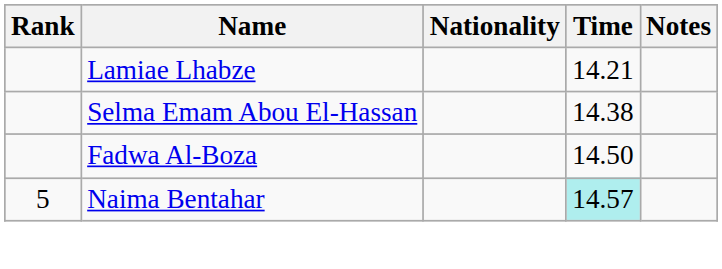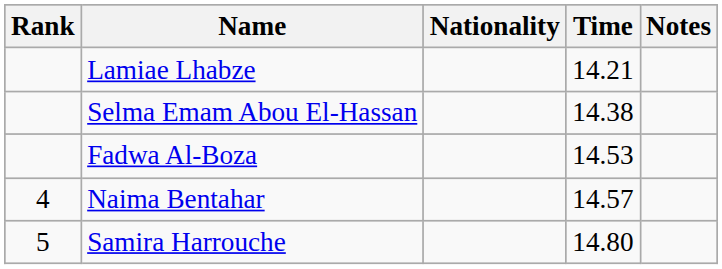 <table class="wikitable sortable" style="text-align:center">
 <tr>
 <th>Rank</th>
 <th>Name</th>
 <th>Nationality</th>
 <th>Time</th>
 <th>Notes</th>
 </tr>
 <tr>
 <td></td>
 <td align=left><a href='#'>Lamiae Lhabze</a></td>
 <td align=left></td>
 <td>14.21</td>
 <td></td>
 </tr>
 <tr>
 <td></td>
 <td align=left><a href='#'>Selma Emam Abou El-Hassan</a></td>
 <td align=left></td>
 <td>14.38</td>
 <td></td>
 </tr>
 <tr>
 <td></td>
 <td align=left><a href='#'>Fadwa Al-Boza</a></td>
 <td align=left></td>
-<td>14.50</td>
+<td>14.53</td>
+<td></td>
+</tr>
+<tr>
+<td>4</td>
+<td align=left><a href='#'>Naima Bentahar</a></td>
+<td align=left></td>
+<td>14.57</td>
 <td></td>
 </tr>
 <tr>
 <td>5</td>
-<td align=left><a href='#'>Naima Bentahar</a></td>
+<td align=left><a href='#'>Samira Harrouche</a></td>
 <td align=left></td>
-<td style="background: paleturquoise;">14.57</td>
+<td>14.80</td>
 <td></td>
 </tr>
 </table>
